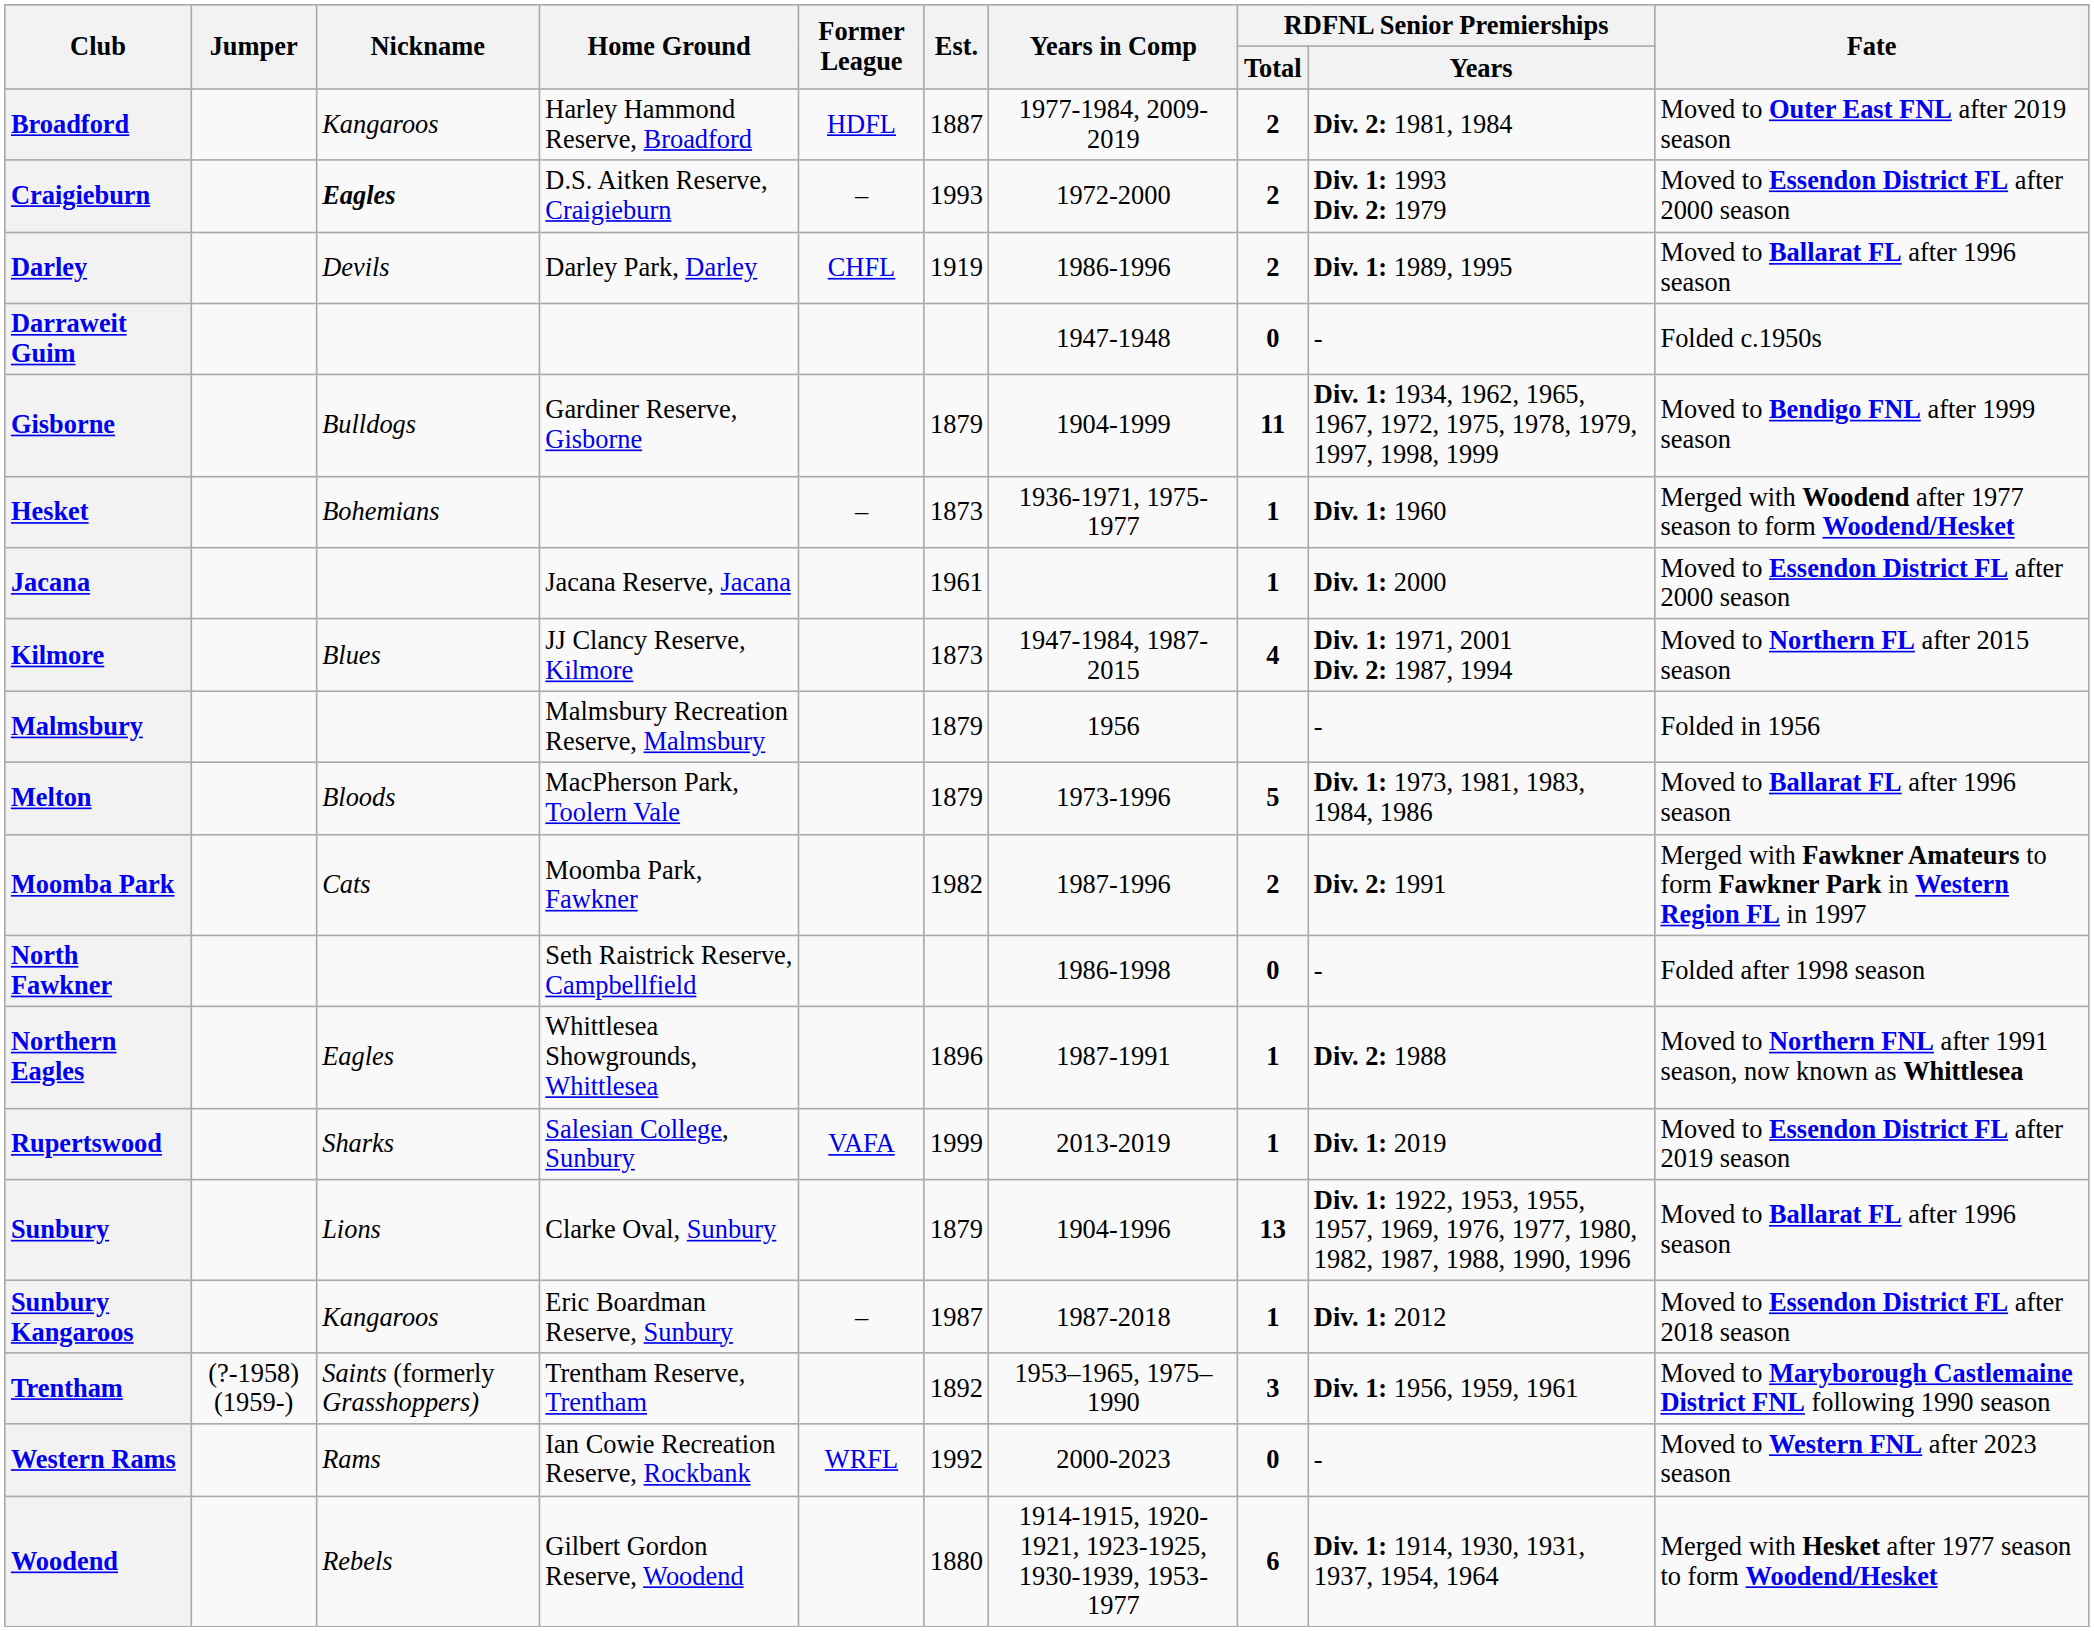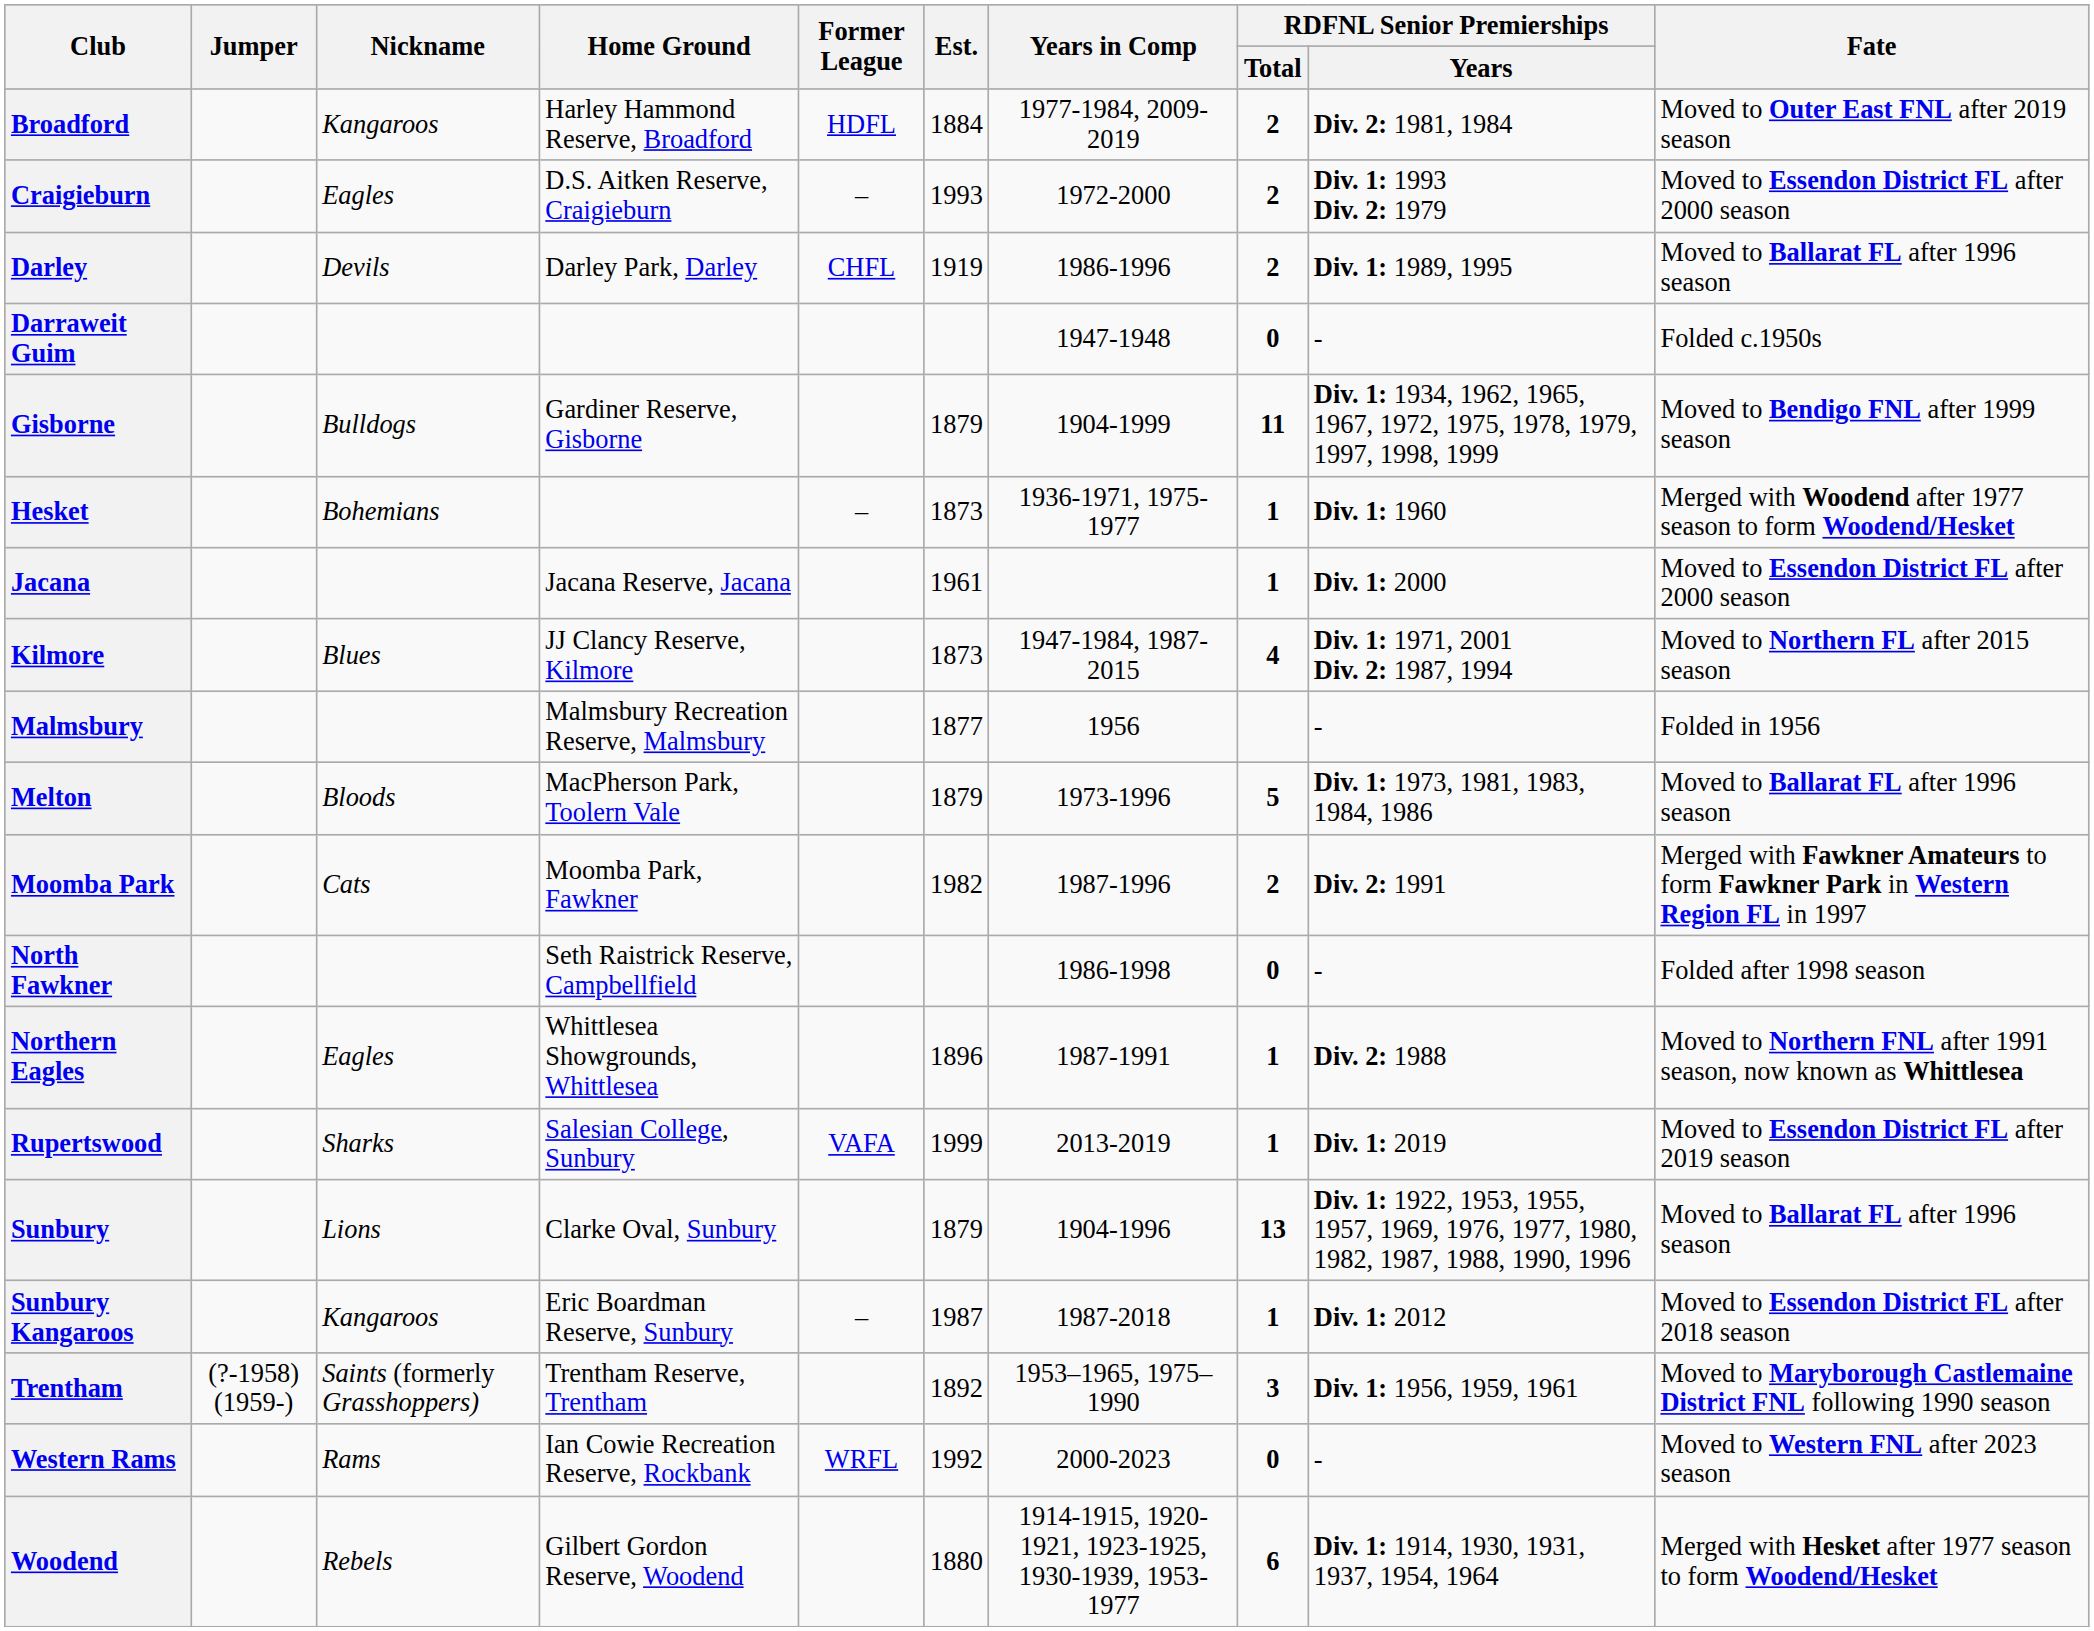 <table class="wikitable sortable" style="width:100%">
 <tr>
 <th rowspan="2">Club</th>
 <th rowspan="2">Jumper</th>
 <th rowspan="2">Nickname</th>
 <th rowspan="2">Home Ground</th>
 <th rowspan="2">Former League</th>
 <th rowspan="2">Est.</th>
 <th rowspan="2">Years in Comp</th>
 <th colspan="2">RDFNL Senior Premierships</th>
 <th rowspan="2">Fate</th>
 </tr>
 <tr>
 <th>Total</th>
 <th>Years</th>
 </tr>
 <tr>
 <th style="text-align:left"><a href='#'>Broadford</a></th>
 <td></td>
 <td><em>Kangaroos</em></td>
 <td>Harley Hammond Reserve, <a href='#'>Broadford</a></td>
 <td align="center"><a href='#'>HDFL</a></td>
-<td align="center">1887</td>
+<td align="center">1884</td>
 <td align="center">1977-1984, 2009-2019</td>
 <td align="center"><strong>2</strong></td>
 <td><strong>Div. 2:</strong> 1981, 1984</td>
 <td>Moved to <a href='#'><strong>Outer East FNL</strong></a> after 2019 season</td>
 </tr>
 <tr>
 <th style="text-align:left"><a href='#'>Craigieburn</a></th>
 <td></td>
-<td><strong><em>Eagles</em></strong></td>
+<td><em>Eagles</em></td>
 <td>D.S. Aitken Reserve, <a href='#'>Craigieburn</a></td>
 <td align="center">–</td>
 <td align="center">1993</td>
 <td align="center">1972-2000</td>
 <td align="center"><strong>2</strong></td>
 <td><strong>Div. 1:</strong> 1993<br><strong>Div. 2:</strong> 1979</td>
 <td>Moved to <a href='#'><strong>Essendon District FL</strong></a> after 2000 season</td>
 </tr>
 <tr>
 <th style="text-align:left"><a href='#'>Darley</a></th>
 <td></td>
 <td><em>Devils</em></td>
 <td>Darley Park, <a href='#'>Darley</a></td>
 <td align="center"><a href='#'>CHFL</a></td>
 <td align="center">1919</td>
 <td align="center">1986-1996</td>
 <td align="center"><strong>2</strong></td>
 <td><strong>Div. 1:</strong> 1989, 1995</td>
 <td>Moved to <a href='#'><strong>Ballarat FL</strong></a> after 1996 season</td>
 </tr>
 <tr>
 <th style="text-align:left"><a href='#'>Darraweit Guim</a></th>
 <td></td>
 <td></td>
 <td></td>
 <td align="center"></td>
 <td></td>
 <td align="center">1947-1948</td>
 <td align="center"><strong>0</strong></td>
 <td>-</td>
 <td>Folded c.1950s</td>
 </tr>
 <tr>
 <th style="text-align:left"><a href='#'>Gisborne</a></th>
 <td></td>
 <td><em>Bulldogs</em></td>
 <td>Gardiner Reserve, <a href='#'>Gisborne</a></td>
 <td align="center"></td>
 <td align="center">1879</td>
 <td align="center">1904-1999</td>
 <td align="center"><strong>11</strong></td>
 <td><strong>Div. 1:</strong> 1934, 1962, 1965, 1967, 1972, 1975, 1978, 1979, 1997, 1998, 1999</td>
 <td>Moved to <a href='#'><strong>Bendigo FNL</strong></a> after 1999 season</td>
 </tr>
 <tr>
 <th style="text-align:left"><a href='#'>Hesket</a></th>
 <td></td>
 <td><em>Bohemians</em></td>
 <td></td>
 <td align="center">–</td>
 <td align="center">1873</td>
 <td align="center">1936-1971, 1975-1977</td>
 <td align="center"><strong>1</strong></td>
 <td><strong>Div. 1:</strong> 1960</td>
 <td>Merged with <strong>Woodend</strong> after 1977 season to form <a href='#'><strong>Woodend/Hesket</strong></a></td>
 </tr>
 <tr>
 <th style="text-align:left"><a href='#'>Jacana</a></th>
 <td></td>
 <td><em></em></td>
 <td>Jacana Reserve, <a href='#'>Jacana</a></td>
 <td align="center"></td>
 <td align="center">1961</td>
 <td align="center"></td>
 <td align="center"><strong>1</strong></td>
 <td><strong>Div. 1:</strong> 2000</td>
 <td>Moved to <a href='#'><strong>Essendon District FL</strong></a> after 2000 season</td>
 </tr>
 <tr>
 <th style="text-align:left"><a href='#'>Kilmore</a></th>
 <td></td>
 <td><em>Blues</em></td>
 <td>JJ Clancy Reserve, <a href='#'>Kilmore</a></td>
 <td align="center"></td>
 <td align="center">1873</td>
 <td align="center">1947-1984, 1987-2015</td>
 <td align="center"><strong>4</strong></td>
 <td><strong>Div. 1:</strong> 1971, 2001<br><strong>Div. 2:</strong> 1987, 1994</td>
 <td>Moved to <a href='#'><strong>Northern FL</strong></a> after 2015 season</td>
 </tr>
 <tr>
 <th style="text-align:left"><a href='#'>Malmsbury</a></th>
 <td></td>
 <td></td>
 <td>Malmsbury Recreation Reserve, <a href='#'>Malmsbury</a></td>
 <td align="center"></td>
-<td align="center">1879</td>
+<td align="center">1877</td>
 <td align="center">1956</td>
 <td></td>
 <td>-</td>
 <td>Folded in 1956</td>
 </tr>
 <tr>
 <th style="text-align:left"><a href='#'>Melton</a></th>
 <td></td>
 <td><em>Bloods</em></td>
 <td>MacPherson Park, <a href='#'>Toolern Vale</a></td>
 <td align="center"></td>
 <td align="center">1879</td>
 <td align="center">1973-1996</td>
 <td align="center"><strong>5</strong></td>
 <td><strong>Div. 1:</strong> 1973, 1981, 1983, 1984, 1986</td>
 <td>Moved to <a href='#'><strong>Ballarat FL</strong></a> after 1996 season</td>
 </tr>
 <tr>
 <th style="text-align:left"><a href='#'>Moomba Park</a></th>
 <td></td>
 <td><em>Cats</em></td>
 <td>Moomba Park, <a href='#'>Fawkner</a></td>
 <td align="center"></td>
 <td align="center">1982</td>
 <td align="center">1987-1996</td>
 <td align="center"><strong>2</strong></td>
 <td><strong>Div. 2:</strong> 1991</td>
 <td>Merged with <strong>Fawkner Amateurs</strong> to form <strong>Fawkner Park</strong> in <a href='#'><strong>Western Region FL</strong></a> in 1997</td>
 </tr>
 <tr>
 <th style="text-align:left"><a href='#'>North Fawkner</a></th>
 <td></td>
 <td></td>
 <td>Seth Raistrick Reserve, <a href='#'>Campbellfield</a></td>
 <td align="center"></td>
 <td></td>
 <td align="center">1986-1998</td>
 <td align="center"><strong>0</strong></td>
 <td>-</td>
 <td>Folded after 1998 season</td>
 </tr>
 <tr>
 <th style="text-align:left"><a href='#'>Northern Eagles</a></th>
 <td></td>
 <td><em>Eagles</em></td>
 <td>Whittlesea Showgrounds, <a href='#'>Whittlesea</a></td>
 <td align="center"></td>
 <td align="center">1896</td>
 <td align="center">1987-1991</td>
 <td align="center"><strong>1</strong></td>
 <td><strong>Div. 2:</strong> 1988</td>
 <td>Moved to <a href='#'><strong>Northern FNL</strong></a> after 1991 season, now known as <strong>Whittlesea</strong></td>
 </tr>
 <tr>
 <th style="text-align:left"><a href='#'>Rupertswood</a></th>
 <td></td>
 <td><em>Sharks</em></td>
 <td><a href='#'>Salesian College</a>, <a href='#'>Sunbury</a></td>
 <td align="center"><a href='#'>VAFA</a></td>
 <td align="center">1999</td>
 <td align="center">2013-2019</td>
 <td align="center"><strong>1</strong></td>
 <td><strong>Div. 1:</strong> 2019</td>
 <td>Moved to <a href='#'><strong>Essendon District FL</strong></a> after 2019 season</td>
 </tr>
 <tr>
 <th style="text-align:left"><a href='#'>Sunbury</a></th>
 <td></td>
 <td><em>Lions</em></td>
 <td>Clarke Oval, <a href='#'>Sunbury</a></td>
 <td align="center"></td>
 <td align="center">1879</td>
 <td align="center">1904-1996</td>
 <td align="center"><strong>13</strong></td>
 <td><strong>Div. 1:</strong> 1922, 1953, 1955, 1957, 1969, 1976, 1977, 1980, 1982, 1987, 1988, 1990, 1996</td>
 <td>Moved to <a href='#'><strong>Ballarat FL</strong></a> after 1996 season</td>
 </tr>
 <tr>
 <th style="text-align:left"><a href='#'>Sunbury Kangaroos</a></th>
 <td></td>
 <td><em>Kangaroos</em></td>
 <td>Eric Boardman Reserve, <a href='#'>Sunbury</a></td>
 <td align="center">–</td>
 <td align="center">1987</td>
 <td align="center">1987-2018</td>
 <td align="center"><strong>1</strong></td>
 <td><strong>Div. 1:</strong> 2012</td>
 <td>Moved to <a href='#'><strong>Essendon District FL</strong></a> after 2018 season</td>
 </tr>
 <tr>
 <th style="text-align:left"><a href='#'>Trentham</a></th>
 <td align="center">(?-1958)(1959-)</td>
 <td><em>Saints</em> (formerly <em>Grasshoppers)</em></td>
 <td>Trentham Reserve, <a href='#'>Trentham</a></td>
 <td align="center"></td>
 <td align="center">1892</td>
 <td align="center">1953–1965, 1975–1990</td>
 <td align="center"><strong>3</strong></td>
 <td><strong>Div. 1:</strong> 1956, 1959, 1961</td>
 <td>Moved to <a href='#'><strong>Maryborough Castlemaine District FNL</strong></a> following 1990 season</td>
 </tr>
 <tr>
 <th style="text-align:left"><a href='#'>Western Rams</a></th>
 <td></td>
 <td><em>Rams</em></td>
 <td>Ian Cowie Recreation Reserve, <a href='#'>Rockbank</a></td>
 <td align="center"><a href='#'>WRFL</a></td>
 <td align="center">1992</td>
 <td align="center">2000-2023</td>
 <td align="center"><strong>0</strong></td>
 <td>-</td>
 <td>Moved to <a href='#'><strong>Western FNL</strong></a> after 2023 season</td>
 </tr>
 <tr>
 <th style="text-align:left"><a href='#'>Woodend</a></th>
 <td></td>
 <td><em>Rebels</em></td>
 <td>Gilbert Gordon Reserve, <a href='#'>Woodend</a></td>
 <td align="center"></td>
 <td align="center">1880</td>
 <td align="center">1914-1915, 1920-1921, 1923-1925, 1930-1939, 1953-1977</td>
 <td align="center"><strong>6</strong></td>
 <td><strong>Div. 1:</strong> 1914, 1930, 1931, 1937, 1954, 1964</td>
 <td>Merged with <strong>Hesket</strong> after 1977 season to form <a href='#'><strong>Woodend/Hesket</strong></a></td>
 </tr>
 </table>
